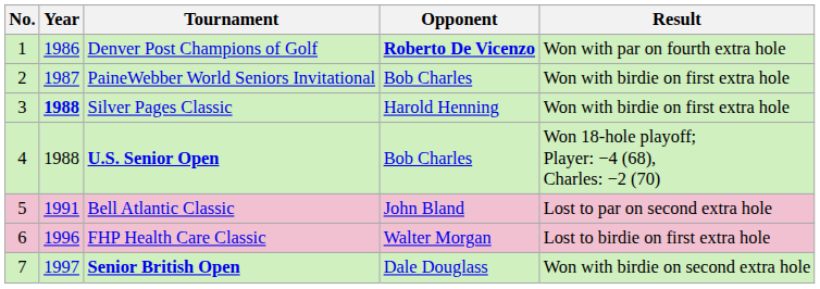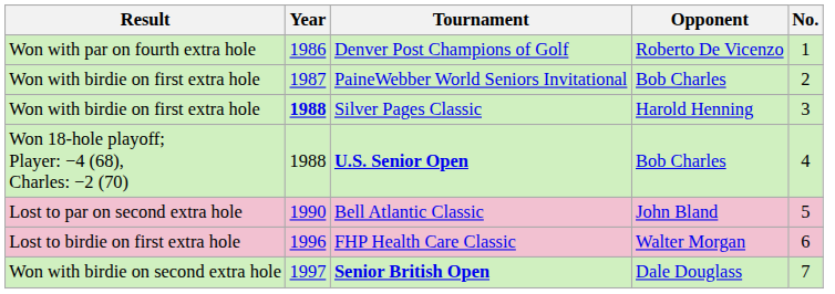 <table class="wikitable" style="font-size:95%;">
 <tr>
-<th>No.</th>
+<th>Result</th>
 <th>Year</th>
 <th>Tournament</th>
 <th>Opponent</th>
-<th>Result</th>
+<th>No.</th>
 </tr>
 <tr style="background:#D0F0C0;">
-<td align=center>1</td>
+<td>Won with par on fourth extra hole</td>
 <td><a href='#'>1986</a></td>
 <td><a href='#'>Denver Post Champions of Golf</a></td>
-<td><strong> <a href='#'>Roberto De Vicenzo</a></strong></td>
-<td>Won with par on fourth extra hole</td>
+<td> <a href='#'>Roberto De Vicenzo</a></td>
+<td align=center>1</td>
 </tr>
 <tr style="background:#D0F0C0;">
-<td align=center>2</td>
+<td>Won with birdie on first extra hole</td>
 <td><a href='#'>1987</a></td>
 <td><a href='#'>PaineWebber World Seniors Invitational</a></td>
 <td> <a href='#'>Bob Charles</a></td>
-<td>Won with birdie on first extra hole</td>
+<td align=center>2</td>
 </tr>
 <tr style="background:#D0F0C0;">
-<td align=center>3</td>
+<td>Won with birdie on first extra hole</td>
 <td><strong><a href='#'>1988</a></strong></td>
 <td><a href='#'>Silver Pages Classic</a></td>
 <td> <a href='#'>Harold Henning</a></td>
-<td>Won with birdie on first extra hole</td>
+<td align=center>3</td>
 </tr>
 <tr style="background:#D0F0C0;">
-<td align=center>4</td>
+<td>Won 18-hole playoff;<br>Player: −4 (68),<br>Charles: −2 (70)</td>
 <td>1988</td>
 <td><strong><a href='#'>U.S. Senior Open</a></strong></td>
 <td> <a href='#'>Bob Charles</a></td>
-<td>Won 18-hole playoff;<br>Player: −4 (68),<br>Charles: −2 (70)</td>
+<td align=center>4</td>
 </tr>
 <tr style="background:#F2C1D1;">
-<td align=center>5</td>
-<td><a href='#'>1991</a></td>
+<td>Lost to par on second extra hole</td>
+<td><a href='#'>1990</a></td>
 <td><a href='#'>Bell Atlantic Classic</a></td>
 <td> <a href='#'>John Bland</a></td>
-<td>Lost to par on second extra hole</td>
+<td align=center>5</td>
 </tr>
 <tr style="background:#F2C1D1;">
-<td align=center>6</td>
+<td>Lost to birdie on first extra hole</td>
 <td><a href='#'>1996</a></td>
 <td><a href='#'>FHP Health Care Classic</a></td>
 <td> <a href='#'>Walter Morgan</a></td>
-<td>Lost to birdie on first extra hole</td>
+<td align=center>6</td>
 </tr>
 <tr style="background:#D0F0C0;">
-<td align=center>7</td>
+<td>Won with birdie on second extra hole</td>
 <td><a href='#'>1997</a></td>
 <td><strong><a href='#'>Senior British Open</a></strong></td>
 <td> <a href='#'>Dale Douglass</a></td>
-<td>Won with birdie on second extra hole</td>
+<td align=center>7</td>
 </tr>
 </table>
